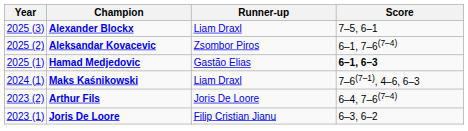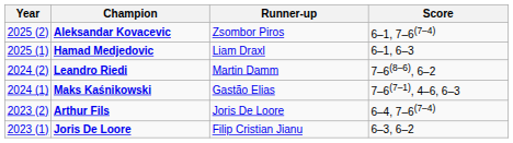 <table class="wikitable" style="font-size:90%">
 <tr>
 <th>Year</th>
 <th width="200">Champion</th>
 <th width="200">Runner-up</th>
 <th width="175">Score</th>
-</tr>
-<tr>
-<td><a href='#'>2025 (3)</a></td>
-<td> <strong><a href='#'>Alexander Blockx</a></strong></td>
-<td> <a href='#'>Liam Draxl</a></td>
-<td>7–5, 6–1</td>
 </tr>
 <tr>
 <td><a href='#'>2025 (2)</a></td>
 <td> <strong><a href='#'>Aleksandar Kovacevic</a></strong></td>
 <td> <a href='#'>Zsombor Piros</a></td>
 <td>6–1, 7–6<sup>(7–4)</sup></td>
 </tr>
 <tr>
 <td><a href='#'>2025 (1)</a></td>
 <td> <strong><a href='#'>Hamad Medjedovic</a></strong></td>
-<td> <a href='#'>Gastão Elias</a></td>
-<td><strong>6–1, 6–3</strong></td>
+<td> <a href='#'>Liam Draxl</a></td>
+<td>6–1, 6–3</td>
+</tr>
+<tr>
+<td><a href='#'>2024 (2)</a></td>
+<td> <strong><a href='#'>Leandro Riedi</a></strong></td>
+<td> <a href='#'>Martin Damm</a></td>
+<td>7–6<sup>(8–6)</sup>, 6–2</td>
 </tr>
 <tr>
 <td><a href='#'>2024 (1)</a></td>
 <td> <strong><a href='#'>Maks Kaśnikowski</a></strong></td>
-<td> <a href='#'>Liam Draxl</a></td>
+<td> <a href='#'>Gastão Elias</a></td>
 <td>7–6<sup>(7–1)</sup>, 4–6, 6–3</td>
 </tr>
 <tr>
 <td><a href='#'>2023 (2)</a></td>
 <td> <strong><a href='#'>Arthur Fils</a></strong></td>
 <td> <a href='#'>Joris De Loore</a></td>
 <td>6–4, 7–6<sup>(7–4)</sup></td>
 </tr>
 <tr>
 <td><a href='#'>2023 (1)</a></td>
 <td> <strong><a href='#'>Joris De Loore</a></strong></td>
 <td> <a href='#'>Filip Cristian Jianu</a></td>
 <td>6–3, 6–2</td>
 </tr>
 </table>
